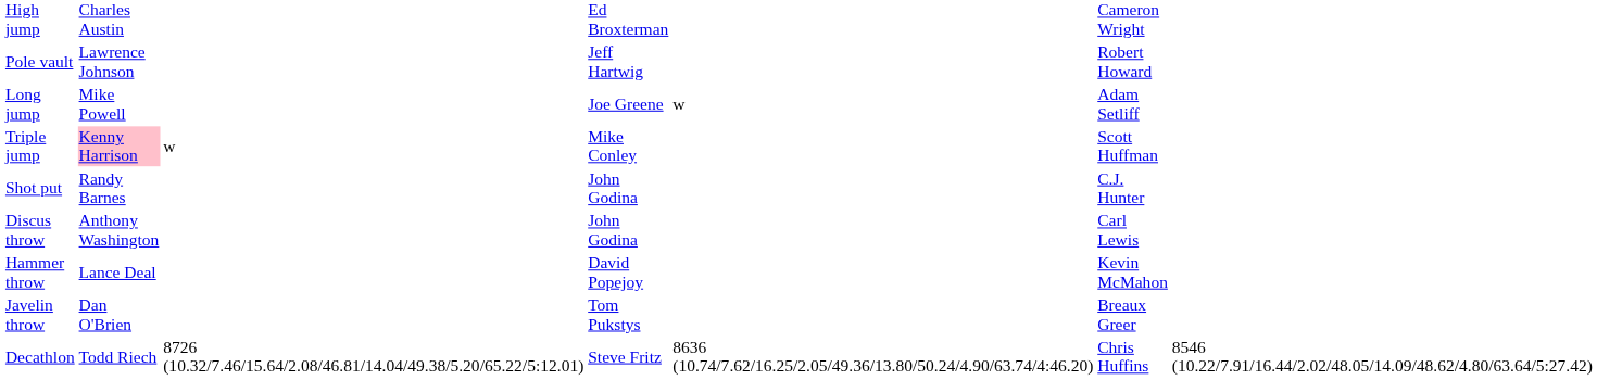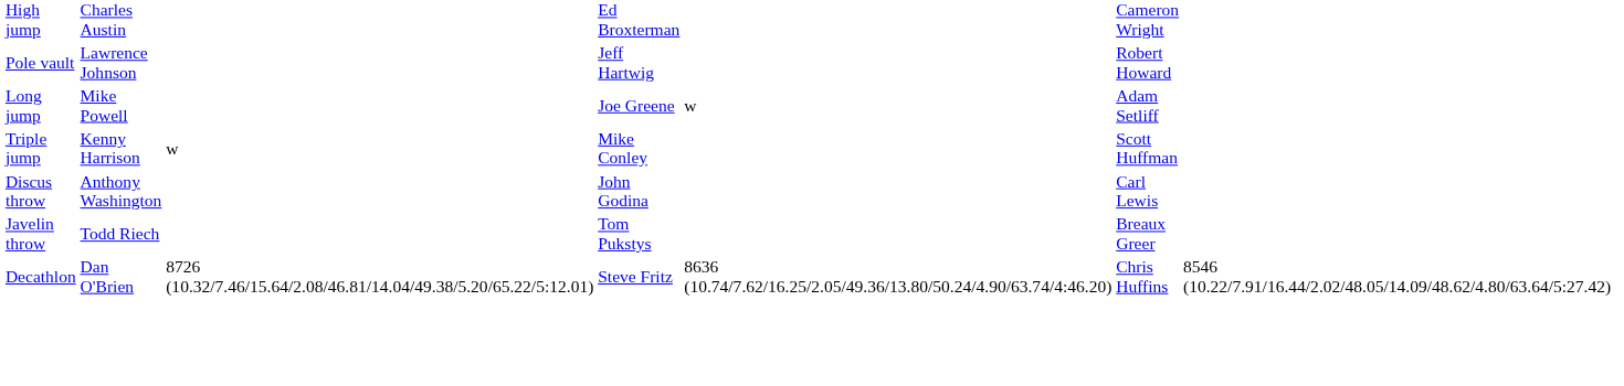 <table>
 <tr>
 <td><a href='#'>High jump</a></td>
 <td><a href='#'>Charles Austin</a></td>
 <td></td>
 <td><a href='#'>Ed Broxterman</a></td>
 <td></td>
 <td><a href='#'>Cameron Wright</a></td>
 <td></td>
 </tr>
 <tr>
 <td><a href='#'>Pole vault</a></td>
 <td><a href='#'>Lawrence Johnson</a></td>
 <td></td>
 <td><a href='#'>Jeff Hartwig</a></td>
 <td></td>
 <td><a href='#'>Robert Howard</a></td>
 <td></td>
 </tr>
 <tr>
 <td><a href='#'>Long jump</a></td>
 <td><a href='#'>Mike Powell</a></td>
 <td></td>
 <td><a href='#'>Joe Greene</a></td>
 <td>w</td>
 <td><a href='#'>Adam Setliff</a></td>
 <td></td>
 </tr>
 <tr>
 <td><a href='#'>Triple jump</a></td>
-<td style="background: pink;"><a href='#'>Kenny Harrison</a></td>
+<td><a href='#'>Kenny Harrison</a></td>
 <td>w</td>
 <td><a href='#'>Mike Conley</a></td>
 <td></td>
 <td><a href='#'>Scott Huffman</a></td>
-<td></td>
-</tr>
-<tr>
-<td><a href='#'>Shot put</a></td>
-<td><a href='#'>Randy Barnes</a></td>
-<td></td>
-<td><a href='#'>John Godina</a></td>
-<td></td>
-<td><a href='#'>C.J. Hunter</a></td>
 <td></td>
 </tr>
 <tr>
 <td><a href='#'>Discus throw</a></td>
 <td><a href='#'>Anthony Washington</a></td>
 <td></td>
 <td><a href='#'>John Godina</a></td>
 <td></td>
 <td><a href='#'>Carl Lewis</a></td>
 <td></td>
 </tr>
 <tr>
-<td><a href='#'>Hammer throw</a></td>
-<td><a href='#'>Lance Deal</a></td>
-<td></td>
-<td><a href='#'>David Popejoy</a></td>
-<td></td>
-<td><a href='#'>Kevin McMahon</a></td>
-<td></td>
-</tr>
-<tr>
 <td><a href='#'>Javelin throw</a></td>
-<td><a href='#'>Dan O'Brien</a></td>
+<td><a href='#'>Todd Riech</a></td>
 <td></td>
 <td><a href='#'>Tom Pukstys</a></td>
 <td></td>
 <td><a href='#'>Breaux Greer</a></td>
 <td></td>
 </tr>
 <tr>
 <td><a href='#'>Decathlon</a></td>
-<td><a href='#'>Todd Riech</a></td>
+<td><a href='#'>Dan O'Brien</a></td>
 <td>8726 (10.32/7.46/15.64/2.08/46.81/14.04/49.38/5.20/65.22/5:12.01)</td>
 <td><a href='#'>Steve Fritz</a></td>
 <td>8636 (10.74/7.62/16.25/2.05/49.36/13.80/50.24/4.90/63.74/4:46.20)</td>
 <td><a href='#'>Chris Huffins</a></td>
 <td>8546 (10.22/7.91/16.44/2.02/48.05/14.09/48.62/4.80/63.64/5:27.42)</td>
 </tr>
 </table>
